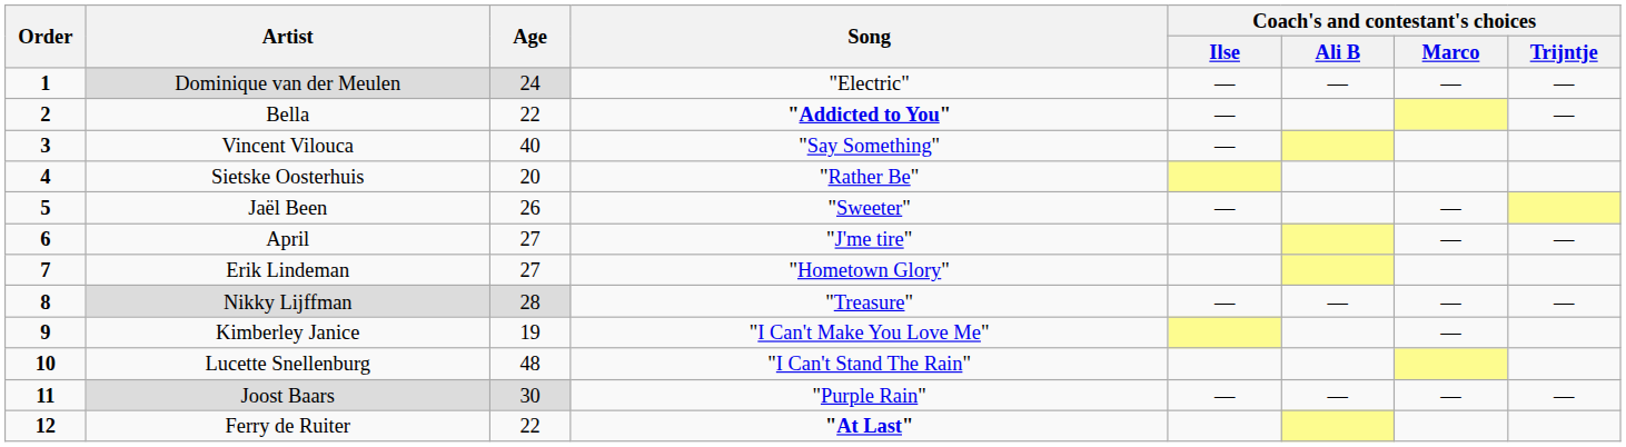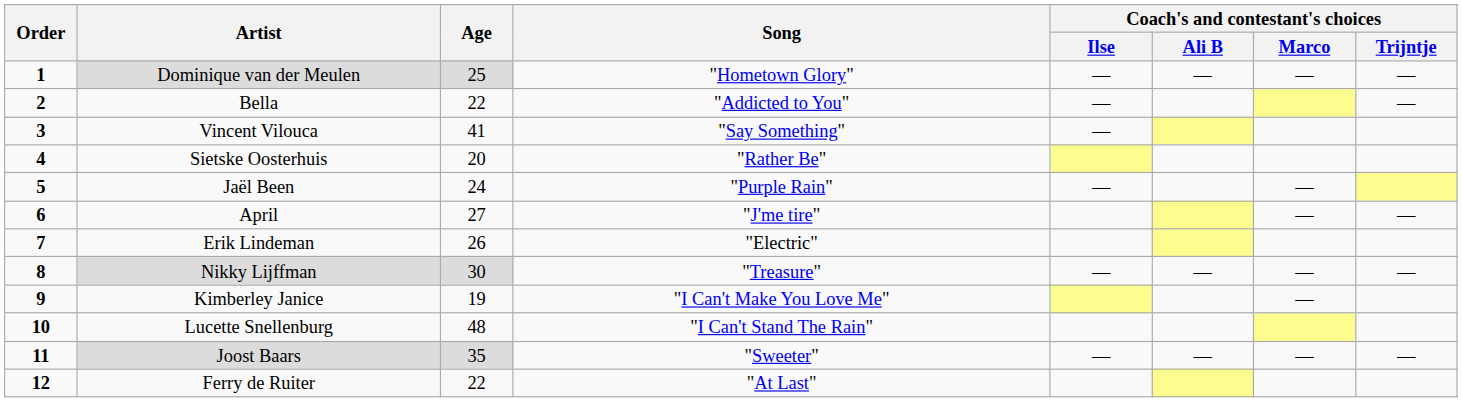 <table class="wikitable" style="text-align:center; line-height:17px; width:100%;">
 <tr>
 <th scope="col" rowspan="2" style="width:05%;">Order</th>
 <th scope="col" rowspan="2" style="width:25%;">Artist</th>
 <th scope="col" rowspan="2" style="width:05%;">Age</th>
 <th scope="col" rowspan="2" style="width:37%;">Song</th>
 <th scope="col" colspan="4" style="width:28%;">Coach's and contestant's choices</th>
 </tr>
 <tr>
 <th style="width:07%;"><a href='#'>Ilse</a></th>
 <th style="width:07%;"><a href='#'>Ali B</a></th>
 <th style="width:07%;"><a href='#'>Marco</a></th>
 <th style="width:07%;"><a href='#'>Trijntje</a></th>
 </tr>
 <tr>
 <td><strong>1</strong></td>
 <td style="background:#DCDCDC;">Dominique van der Meulen</td>
-<td style="background:#DCDCDC;">24</td>
-<td>"Electric"</td>
+<td style="background:#DCDCDC;">25</td>
+<td>"<a href='#'>Hometown Glory</a>"</td>
 <td>—</td>
 <td>—</td>
 <td>—</td>
 <td>—</td>
 </tr>
 <tr>
 <td><strong>2</strong></td>
 <td>Bella</td>
 <td>22</td>
-<td><strong>"<a href='#'>Addicted to You</a>"</strong></td>
+<td>"<a href='#'>Addicted to You</a>"</td>
 <td>—</td>
 <td><strong></strong></td>
 <td style="background:#fdfc8f;"><strong></strong></td>
 <td>—</td>
 </tr>
 <tr>
 <td><strong>3</strong></td>
 <td>Vincent Vilouca</td>
-<td>40</td>
+<td>41</td>
 <td>"<a href='#'>Say Something</a>"</td>
 <td>—</td>
 <td style="background:#fdfc8f;"><strong></strong></td>
 <td><strong></strong></td>
 <td><strong></strong></td>
 </tr>
 <tr>
 <td><strong>4</strong></td>
 <td>Sietske Oosterhuis</td>
 <td>20</td>
 <td>"<a href='#'>Rather Be</a>"</td>
 <td style="background:#fdfc8f;"><strong></strong></td>
 <td><strong></strong></td>
 <td><strong></strong></td>
 <td><strong></strong></td>
 </tr>
 <tr>
 <td><strong>5</strong></td>
 <td>Jaël Been</td>
-<td>26</td>
-<td>"<a href='#'>Sweeter</a>"</td>
+<td>24</td>
+<td>"<a href='#'>Purple Rain</a>"</td>
 <td>—</td>
 <td><strong></strong></td>
 <td>—</td>
 <td style="background:#fdfc8f;"><strong></strong></td>
 </tr>
 <tr>
 <td><strong>6</strong></td>
 <td>April</td>
 <td>27</td>
 <td>"<a href='#'>J'me tire</a>"</td>
 <td><strong></strong></td>
 <td style="background:#fdfc8f;"><strong></strong></td>
 <td>—</td>
 <td>—</td>
 </tr>
 <tr>
 <td><strong>7</strong></td>
 <td>Erik Lindeman</td>
-<td>27</td>
-<td>"<a href='#'>Hometown Glory</a>"</td>
+<td>26</td>
+<td>"Electric"</td>
 <td><strong></strong></td>
 <td style="background:#fdfc8f;"><strong></strong></td>
 <td><strong></strong></td>
 <td><strong></strong></td>
 </tr>
 <tr>
 <td><strong>8</strong></td>
 <td style="background:#DCDCDC;">Nikky Lijffman</td>
-<td style="background:#DCDCDC;">28</td>
+<td style="background:#DCDCDC;">30</td>
 <td>"<a href='#'>Treasure</a>"</td>
 <td>—</td>
 <td>—</td>
 <td>—</td>
 <td>—</td>
 </tr>
 <tr>
 <td><strong>9</strong></td>
 <td>Kimberley Janice</td>
 <td>19</td>
 <td>"<a href='#'>I Can't Make You Love Me</a>"</td>
 <td style="background:#fdfc8f;"><strong></strong></td>
 <td><strong></strong></td>
 <td>—</td>
 <td><strong></strong></td>
 </tr>
 <tr>
 <td><strong>10</strong></td>
 <td>Lucette Snellenburg</td>
 <td>48</td>
 <td>"<a href='#'>I Can't Stand The Rain</a>"</td>
 <td><strong></strong></td>
 <td><strong></strong></td>
 <td style="background:#fdfc8f;"><strong></strong></td>
 <td><strong></strong></td>
 </tr>
 <tr>
 <td><strong>11</strong></td>
 <td style="background:#DCDCDC;">Joost Baars</td>
-<td style="background:#DCDCDC;">30</td>
-<td>"<a href='#'>Purple Rain</a>"</td>
+<td style="background:#DCDCDC;">35</td>
+<td>"<a href='#'>Sweeter</a>"</td>
 <td>—</td>
 <td>—</td>
 <td>—</td>
 <td>—</td>
 </tr>
 <tr>
 <td><strong>12</strong></td>
 <td>Ferry de Ruiter</td>
 <td>22</td>
-<td><strong>"<a href='#'>At Last</a>"</strong></td>
+<td>"<a href='#'>At Last</a>"</td>
 <td><strong></strong></td>
 <td style="background:#fdfc8f;"><strong></strong></td>
 <td><strong></strong></td>
 <td><strong></strong></td>
 </tr>
 </table>
